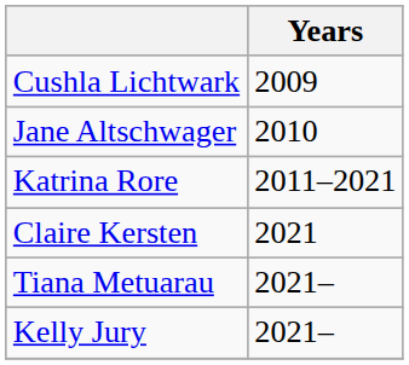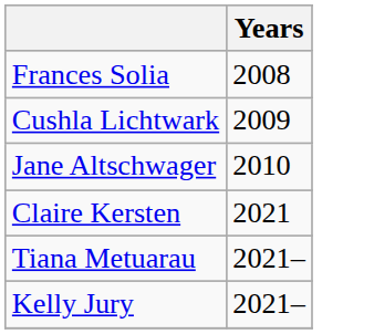 <table class="wikitable collapsible">
 <tr>
 <th></th>
 <th>Years</th>
+</tr>
+<tr>
+<td><a href='#'>Frances Solia</a></td>
+<td>2008</td>
 </tr>
 <tr>
 <td><a href='#'>Cushla Lichtwark</a></td>
 <td>2009</td>
 </tr>
 <tr>
 <td><a href='#'>Jane Altschwager</a></td>
 <td>2010</td>
-</tr>
-<tr>
-<td><a href='#'>Katrina Rore</a></td>
-<td>2011–2021</td>
 </tr>
 <tr>
 <td><a href='#'>Claire Kersten</a></td>
 <td>2021</td>
 </tr>
 <tr>
 <td><a href='#'>Tiana Metuarau</a></td>
 <td>2021–</td>
 </tr>
 <tr>
 <td><a href='#'>Kelly Jury</a></td>
 <td>2021–</td>
 </tr>
 <tr>
 </tr>
 </table>
